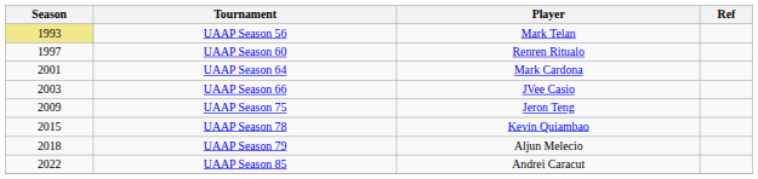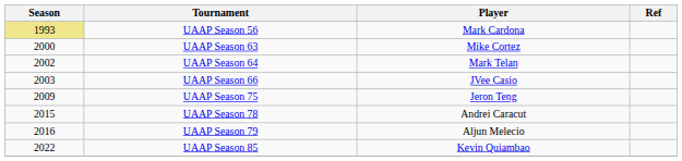 <table class="wikitable sortable" style="text-align:center; width:80%">
 <tr>
 <th style="width:25px;">Season</th>
 <th style="width:180px;">Tournament</th>
 <th style="width:180px;">Player</th>
 <th style="width:25px;">Ref</th>
 </tr>
 <tr>
 <td style="background: khaki;">1993</td>
 <td><a href='#'>UAAP Season 56</a></td>
-<td><a href='#'>Mark Telan</a></td>
+<td><a href='#'>Mark Cardona</a></td>
 <td></td>
 </tr>
 <tr>
-<td>1997</td>
-<td><a href='#'>UAAP Season 60</a></td>
-<td><a href='#'>Renren Ritualo</a></td>
+<td>2000</td>
+<td><a href='#'>UAAP Season 63</a></td>
+<td><a href='#'>Mike Cortez</a></td>
 <td></td>
 </tr>
 <tr>
-<td>2001</td>
+<td>2002</td>
 <td><a href='#'>UAAP Season 64</a></td>
-<td><a href='#'>Mark Cardona</a></td>
+<td><a href='#'>Mark Telan</a></td>
 <td></td>
 </tr>
 <tr>
 <td>2003</td>
 <td><a href='#'>UAAP Season 66</a></td>
 <td><a href='#'>JVee Casio</a></td>
 <td></td>
 </tr>
 <tr>
 <td>2009</td>
 <td><a href='#'>UAAP Season 75</a></td>
 <td><a href='#'>Jeron Teng</a></td>
 <td></td>
 </tr>
 <tr>
 <td>2015</td>
 <td><a href='#'>UAAP Season 78</a></td>
-<td><a href='#'>Kevin Quiambao</a></td>
+<td>Andrei Caracut</td>
 <td></td>
 </tr>
 <tr>
-<td>2018</td>
+<td>2016</td>
 <td><a href='#'>UAAP Season 79</a></td>
 <td>Aljun Melecio</td>
 <td></td>
 </tr>
 <tr>
 <td>2022</td>
 <td><a href='#'>UAAP Season 85</a></td>
-<td>Andrei Caracut</td>
+<td><a href='#'>Kevin Quiambao</a></td>
 <td></td>
 </tr>
 <tr>
 </tr>
 </table>
